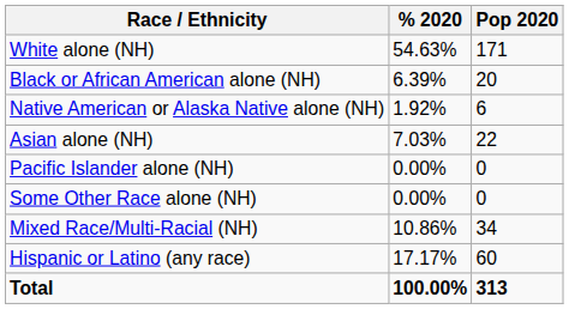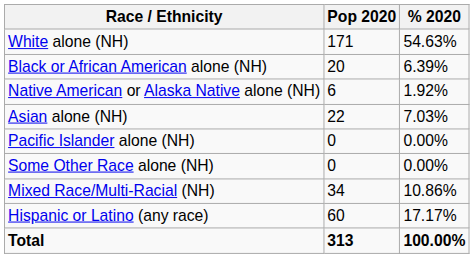 <table class="wikitable">
 <tr>
 <th>Race / Ethnicity</th>
+<th>Pop 2020</th>
 <th>% 2020</th>
-<th>Pop 2020</th>
 </tr>
 <tr>
 <td><a href='#'>White</a> alone (NH)</td>
+<td>171</td>
 <td>54.63%</td>
-<td>171</td>
 </tr>
 <tr>
 <td><a href='#'>Black or African American</a> alone (NH)</td>
+<td>20</td>
 <td>6.39%</td>
-<td>20</td>
 </tr>
 <tr>
 <td><a href='#'>Native American</a> or <a href='#'>Alaska Native</a> alone (NH)</td>
+<td>6</td>
 <td>1.92%</td>
-<td>6</td>
 </tr>
 <tr>
 <td><a href='#'>Asian</a> alone (NH)</td>
+<td>22</td>
 <td>7.03%</td>
-<td>22</td>
 </tr>
 <tr>
 <td><a href='#'>Pacific Islander</a> alone (NH)</td>
+<td>0</td>
 <td>0.00%</td>
-<td>0</td>
 </tr>
 <tr>
 <td><a href='#'>Some Other Race</a> alone (NH)</td>
+<td>0</td>
 <td>0.00%</td>
-<td>0</td>
 </tr>
 <tr>
 <td><a href='#'>Mixed Race/Multi-Racial</a> (NH)</td>
+<td>34</td>
 <td>10.86%</td>
-<td>34</td>
 </tr>
 <tr>
 <td><a href='#'>Hispanic or Latino</a> (any race)</td>
+<td>60</td>
 <td>17.17%</td>
-<td>60</td>
 </tr>
 <tr>
 <td><strong>Total</strong></td>
+<td><strong>313</strong></td>
 <td><strong>100.00%</strong></td>
-<td><strong>313</strong></td>
 </tr>
 </table>
